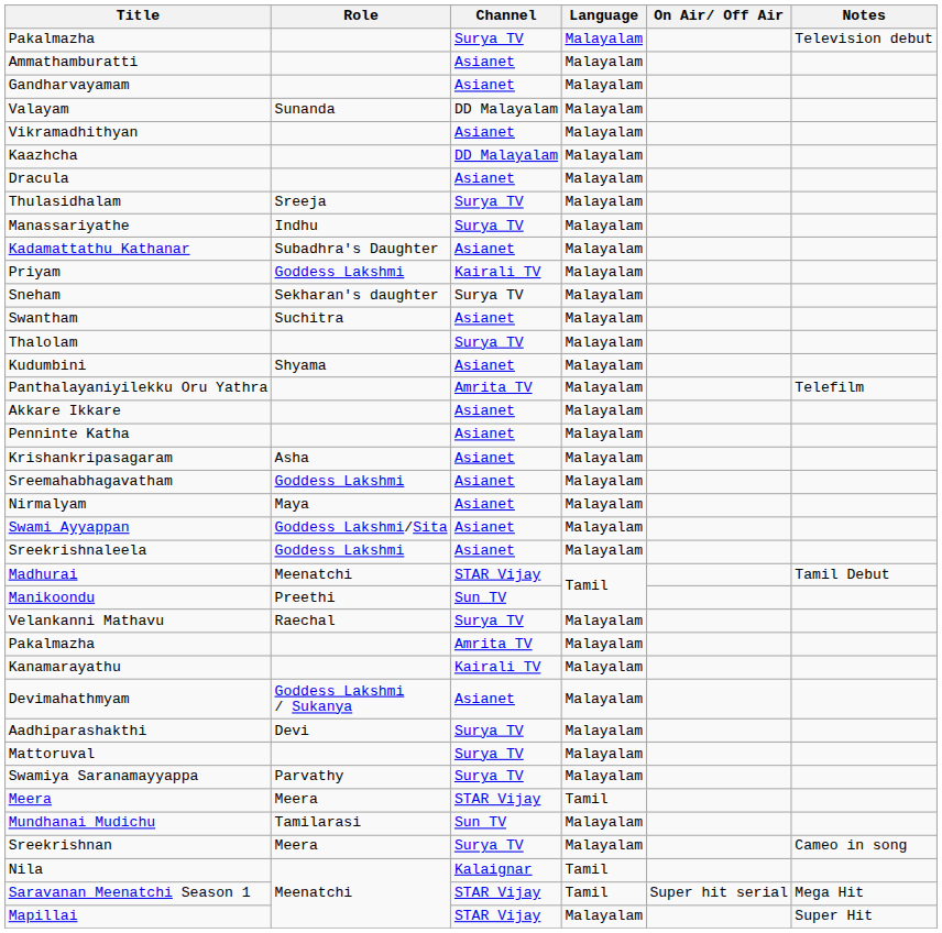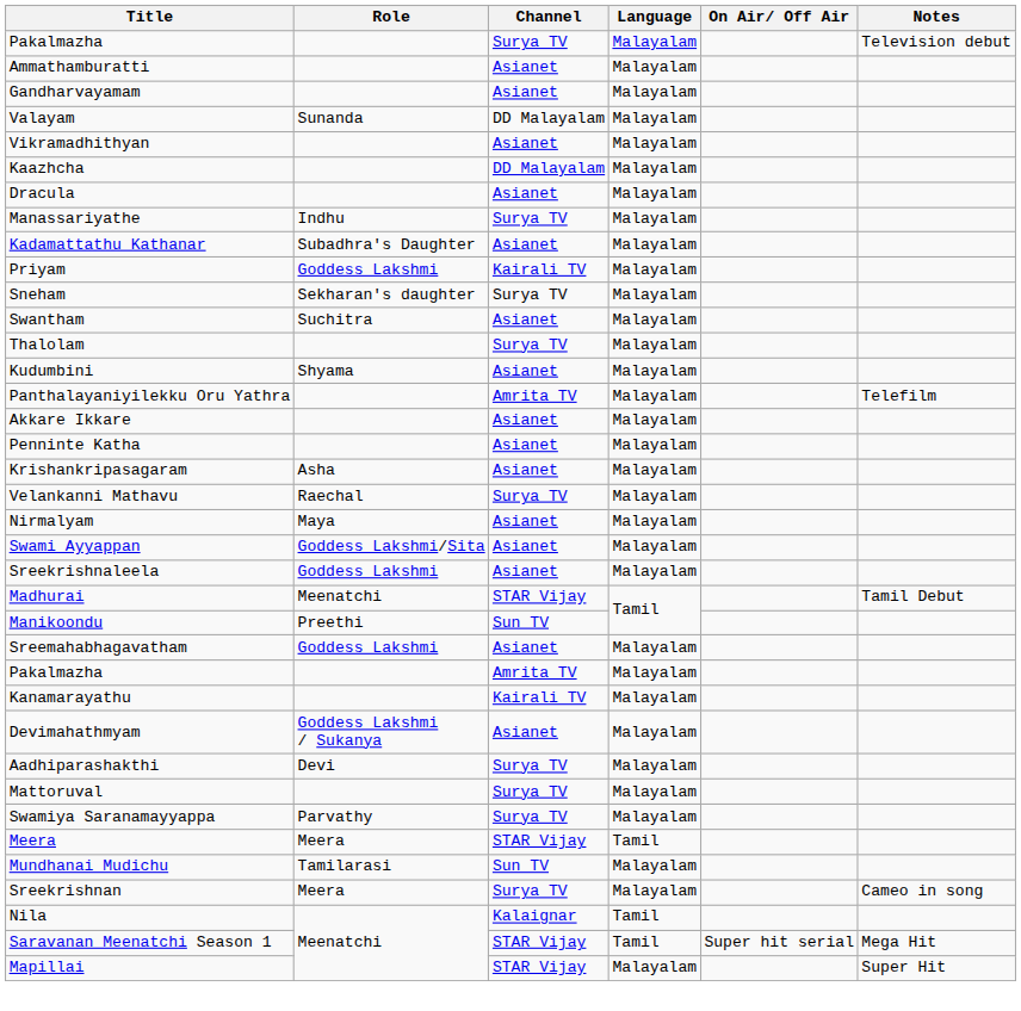 <table class="wikitable" style="font-size: 95%;">
 <tr>
 <th>Title</th>
 <th>Role</th>
 <th>Channel</th>
 <th>Language</th>
 <th>On Air/ Off Air</th>
 <th>Notes</th>
 </tr>
 <tr>
 <td>Pakalmazha</td>
 <td></td>
 <td><a href='#'>Surya TV</a></td>
 <td><a href='#'>Malayalam</a></td>
 <td></td>
 <td>Television debut</td>
 </tr>
 <tr>
 <td>Ammathamburatti</td>
 <td></td>
 <td><a href='#'>Asianet</a></td>
 <td>Malayalam</td>
 <td></td>
 <td></td>
 </tr>
 <tr>
 <td>Gandharvayamam</td>
 <td></td>
 <td><a href='#'>Asianet</a></td>
 <td>Malayalam</td>
 <td></td>
 <td></td>
 </tr>
 <tr>
 <td>Valayam</td>
 <td>Sunanda</td>
 <td>DD Malayalam</td>
 <td>Malayalam</td>
 <td></td>
 <td></td>
 </tr>
 <tr>
 <td>Vikramadhithyan</td>
 <td></td>
 <td><a href='#'>Asianet</a></td>
 <td>Malayalam</td>
 <td></td>
 <td></td>
 </tr>
 <tr>
 <td>Kaazhcha</td>
 <td></td>
 <td><a href='#'>DD Malayalam</a></td>
 <td>Malayalam</td>
 <td></td>
 <td></td>
 </tr>
 <tr>
 <td>Dracula</td>
 <td></td>
 <td><a href='#'>Asianet</a></td>
-<td>Malayalam</td>
-<td></td>
-<td></td>
-</tr>
-<tr>
-<td>Thulasidhalam</td>
-<td>Sreeja</td>
-<td><a href='#'>Surya TV</a></td>
 <td>Malayalam</td>
 <td></td>
 <td></td>
 </tr>
 <tr>
 <td>Manassariyathe</td>
 <td>Indhu</td>
 <td><a href='#'>Surya TV</a></td>
 <td>Malayalam</td>
 <td></td>
 <td></td>
 </tr>
 <tr>
 <td><a href='#'>Kadamattathu Kathanar</a></td>
 <td>Subadhra's Daughter</td>
 <td><a href='#'>Asianet</a></td>
 <td>Malayalam</td>
 <td></td>
 <td></td>
 </tr>
 <tr>
 <td>Priyam</td>
 <td><a href='#'>Goddess Lakshmi</a></td>
 <td><a href='#'>Kairali TV</a></td>
 <td>Malayalam</td>
 <td></td>
 <td></td>
 </tr>
 <tr>
 <td>Sneham</td>
 <td>Sekharan's daughter</td>
 <td>Surya TV</td>
 <td>Malayalam</td>
 <td></td>
 <td></td>
 </tr>
 <tr>
 <td>Swantham</td>
 <td>Suchitra</td>
 <td><a href='#'>Asianet</a></td>
 <td>Malayalam</td>
 <td></td>
 <td></td>
 </tr>
 <tr>
 <td>Thalolam</td>
 <td></td>
 <td><a href='#'>Surya TV</a></td>
 <td>Malayalam</td>
 <td></td>
 <td></td>
 </tr>
 <tr>
 <td>Kudumbini</td>
 <td>Shyama</td>
 <td><a href='#'>Asianet</a></td>
 <td>Malayalam</td>
 <td></td>
 <td></td>
 </tr>
 <tr>
 <td>Panthalayaniyilekku Oru Yathra</td>
 <td></td>
 <td><a href='#'>Amrita TV</a></td>
 <td>Malayalam</td>
 <td></td>
 <td>Telefilm</td>
 </tr>
 <tr>
 <td>Akkare Ikkare</td>
 <td></td>
 <td><a href='#'>Asianet</a></td>
 <td>Malayalam</td>
 <td></td>
 <td></td>
 </tr>
 <tr>
 <td>Penninte Katha</td>
 <td></td>
 <td><a href='#'>Asianet</a></td>
 <td>Malayalam</td>
 <td></td>
 <td></td>
 </tr>
 <tr>
 <td>Krishankripasagaram</td>
 <td>Asha</td>
 <td><a href='#'>Asianet</a></td>
 <td>Malayalam</td>
 <td></td>
 <td></td>
 </tr>
 <tr>
-<td>Sreemahabhagavatham</td>
-<td><a href='#'>Goddess Lakshmi</a></td>
-<td><a href='#'>Asianet</a></td>
+<td>Velankanni Mathavu</td>
+<td>Raechal</td>
+<td><a href='#'>Surya TV</a></td>
 <td>Malayalam</td>
 <td></td>
 <td></td>
 </tr>
 <tr>
 <td>Nirmalyam</td>
 <td>Maya</td>
 <td><a href='#'>Asianet</a></td>
 <td>Malayalam</td>
 <td></td>
 <td></td>
 </tr>
 <tr>
 <td><a href='#'>Swami Ayyappan</a></td>
 <td><a href='#'>Goddess Lakshmi</a>/<a href='#'>Sita</a></td>
 <td><a href='#'>Asianet</a></td>
 <td>Malayalam</td>
 <td></td>
 <td></td>
 </tr>
 <tr>
 <td>Sreekrishnaleela</td>
 <td><a href='#'>Goddess Lakshmi</a></td>
 <td><a href='#'>Asianet</a></td>
 <td>Malayalam</td>
 <td></td>
 <td></td>
 </tr>
 <tr>
 <td><a href='#'>Madhurai</a></td>
 <td>Meenatchi</td>
 <td><a href='#'>STAR Vijay</a></td>
 <td rowspan="2">Tamil</td>
 <td></td>
 <td>Tamil Debut</td>
 </tr>
 <tr>
 <td><a href='#'>Manikoondu</a></td>
 <td>Preethi</td>
 <td><a href='#'>Sun TV</a></td>
 <td></td>
 <td></td>
 </tr>
 <tr>
-<td>Velankanni Mathavu</td>
-<td>Raechal</td>
-<td><a href='#'>Surya TV</a></td>
+<td>Sreemahabhagavatham</td>
+<td><a href='#'>Goddess Lakshmi</a></td>
+<td><a href='#'>Asianet</a></td>
 <td>Malayalam</td>
 <td></td>
 <td></td>
 </tr>
 <tr>
 <td>Pakalmazha</td>
 <td></td>
 <td><a href='#'>Amrita TV</a></td>
 <td>Malayalam</td>
 <td></td>
 <td></td>
 </tr>
 <tr>
 <td>Kanamarayathu</td>
 <td></td>
 <td><a href='#'>Kairali TV</a></td>
 <td>Malayalam</td>
 <td></td>
 <td></td>
 </tr>
 <tr>
 <td>Devimahathmyam</td>
 <td><a href='#'>Goddess Lakshmi</a> <br>/ <a href='#'>Sukanya</a></td>
 <td><a href='#'>Asianet</a></td>
 <td>Malayalam</td>
 <td></td>
 <td></td>
 </tr>
 <tr>
 <td>Aadhiparashakthi</td>
 <td>Devi</td>
 <td><a href='#'>Surya TV</a></td>
 <td>Malayalam</td>
 <td></td>
 <td></td>
 </tr>
 <tr>
 <td>Mattoruval</td>
 <td></td>
 <td><a href='#'>Surya TV</a></td>
 <td>Malayalam</td>
 <td></td>
 <td></td>
 </tr>
 <tr>
 <td>Swamiya Saranamayyappa</td>
 <td>Parvathy</td>
 <td><a href='#'>Surya TV</a></td>
 <td>Malayalam</td>
 <td></td>
 <td></td>
 </tr>
 <tr>
 <td><a href='#'>Meera</a></td>
 <td>Meera</td>
 <td><a href='#'>STAR Vijay</a></td>
 <td>Tamil</td>
 <td></td>
 <td></td>
 </tr>
 <tr>
 <td><a href='#'>Mundhanai Mudichu</a></td>
 <td>Tamilarasi</td>
 <td><a href='#'>Sun TV</a></td>
 <td>Malayalam</td>
 <td></td>
 <td></td>
 </tr>
 <tr>
 <td>Sreekrishnan</td>
 <td>Meera</td>
 <td><a href='#'>Surya TV</a></td>
 <td>Malayalam</td>
 <td></td>
 <td>Cameo in song</td>
 </tr>
 <tr>
 <td>Nila</td>
 <td rowspan="3">Meenatchi</td>
 <td><a href='#'>Kalaignar</a></td>
 <td>Tamil</td>
 <td></td>
 <td></td>
 </tr>
 <tr>
 <td><a href='#'>Saravanan Meenatchi</a> Season 1</td>
 <td><a href='#'>STAR Vijay</a></td>
 <td>Tamil</td>
 <td>Super hit serial </td>
 <td>Mega Hit</td>
 </tr>
 <tr>
 <td><a href='#'>Mapillai</a></td>
 <td><a href='#'>STAR Vijay</a></td>
 <td>Malayalam</td>
 <td></td>
 <td>Super Hit</td>
 </tr>
 <tr>
 </tr>
 </table>
